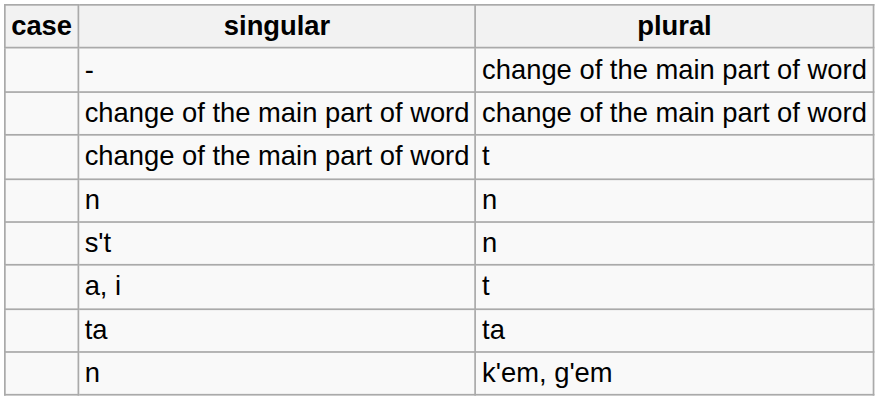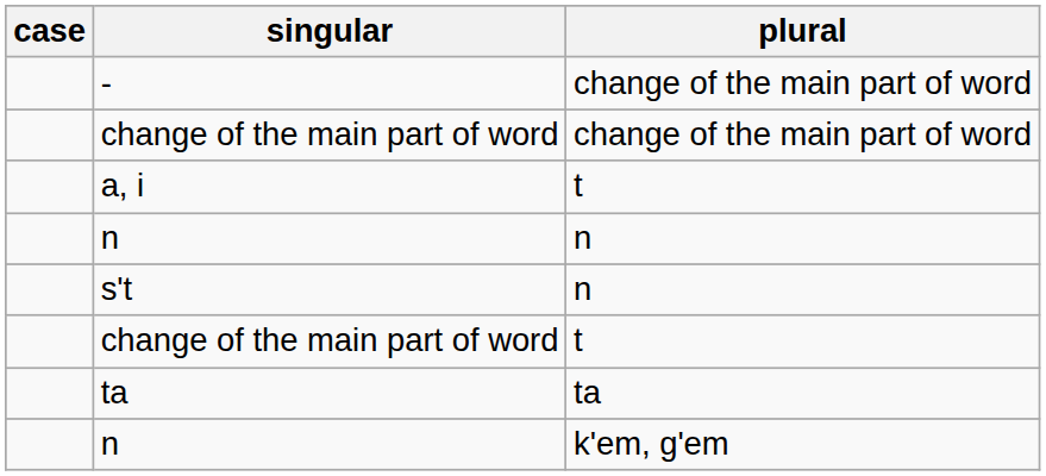 <table class="wikitable">
 <tr>
 <th>case</th>
 <th>singular</th>
 <th>plural</th>
 </tr>
 <tr>
 <td></td>
 <td>-</td>
 <td>change of the main part of word</td>
 </tr>
 <tr>
 <td></td>
 <td>change of the main part of word</td>
 <td>change of the main part of word</td>
 </tr>
 <tr>
 <td></td>
-<td>change of the main part of word</td>
+<td>a, i</td>
 <td>t</td>
 </tr>
 <tr>
 <td></td>
 <td>n</td>
 <td>n</td>
 </tr>
 <tr>
 <td></td>
 <td>s't</td>
 <td>n</td>
 </tr>
 <tr>
 <td></td>
-<td>a, i</td>
+<td>change of the main part of word</td>
 <td>t</td>
 </tr>
 <tr>
 <td></td>
 <td>ta</td>
 <td>ta</td>
 </tr>
 <tr>
 <td></td>
 <td>n</td>
 <td>k'em, g'em</td>
 </tr>
 </table>
